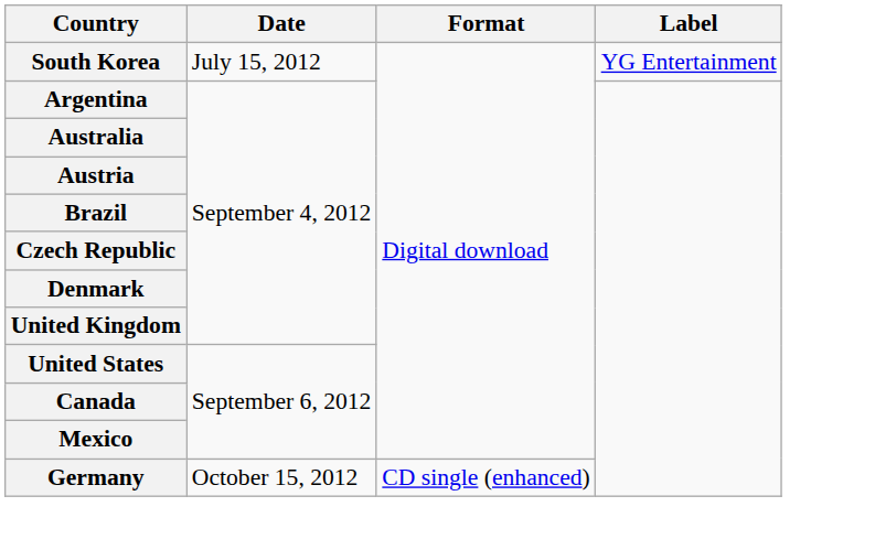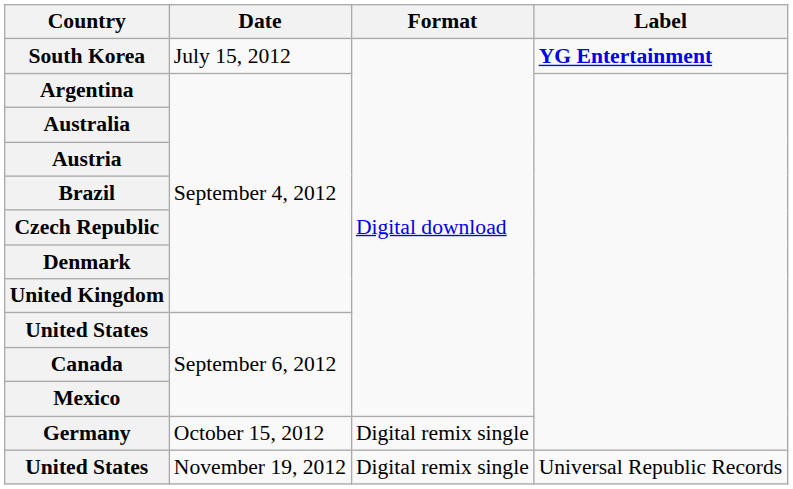 <table class="wikitable plainrowheaders">
 <tr>
 <th>Country</th>
 <th>Date</th>
 <th>Format</th>
 <th>Label</th>
 </tr>
 <tr>
 <th scope="row">South Korea</th>
 <td>July 15, 2012</td>
 <td rowspan=11><a href='#'>Digital download</a></td>
-<td><a href='#'>YG Entertainment</a></td>
+<td><strong><a href='#'>YG Entertainment</a></strong></td>
 </tr>
 <tr>
 <th scope="row">Argentina</th>
 <td rowspan=7>September 4, 2012</td>
 <td rowspan=11></td>
 </tr>
 <tr>
 <th scope="row">Australia</th>
 </tr>
 <tr>
 <th scope="row">Austria</th>
 </tr>
 <tr>
 <th scope="row">Brazil</th>
 </tr>
 <tr>
 <th scope="row">Czech Republic</th>
 </tr>
 <tr>
 <th scope="row">Denmark</th>
 </tr>
 <tr>
 <th scope="row">United Kingdom</th>
 </tr>
 <tr>
 <th scope="row">United States</th>
 <td rowspan=3>September 6, 2012</td>
 </tr>
 <tr>
 <th scope="row">Canada</th>
 </tr>
 <tr>
 <th scope="row">Mexico</th>
 </tr>
 <tr>
 <th scope="row">Germany</th>
 <td>October 15, 2012</td>
-<td><a href='#'>CD single</a> (<a href='#'>enhanced</a>)</td>
+<td>Digital remix single</td>
+</tr>
+<tr>
+<th scope="row">United States</th>
+<td>November 19, 2012</td>
+<td>Digital remix single</td>
+<td>Universal Republic Records</td>
 </tr>
 </table>
